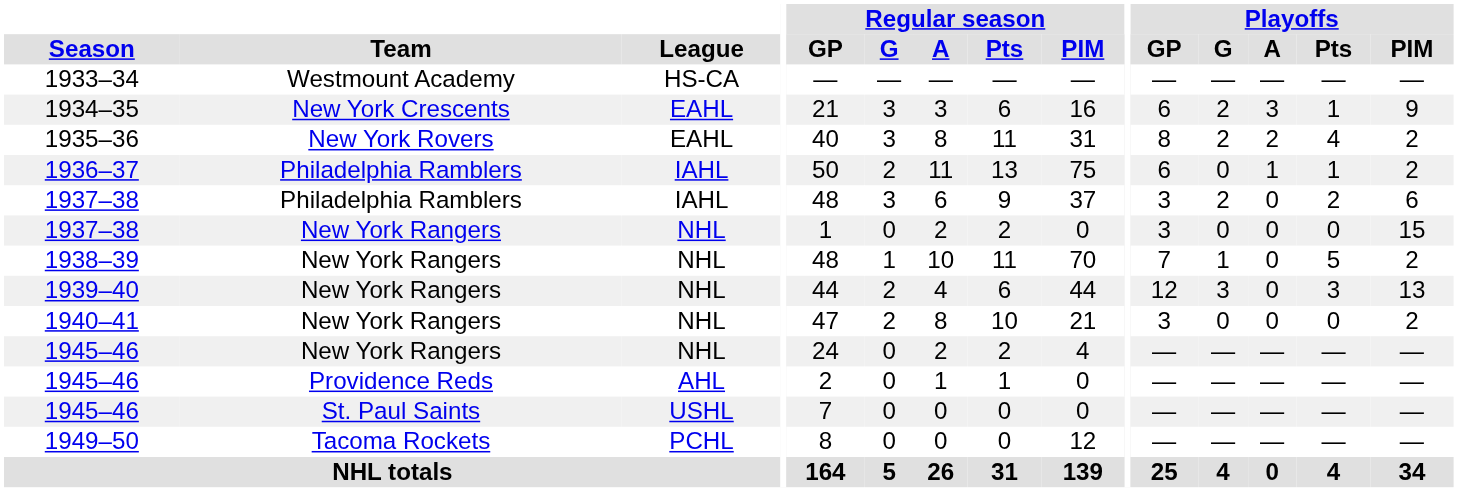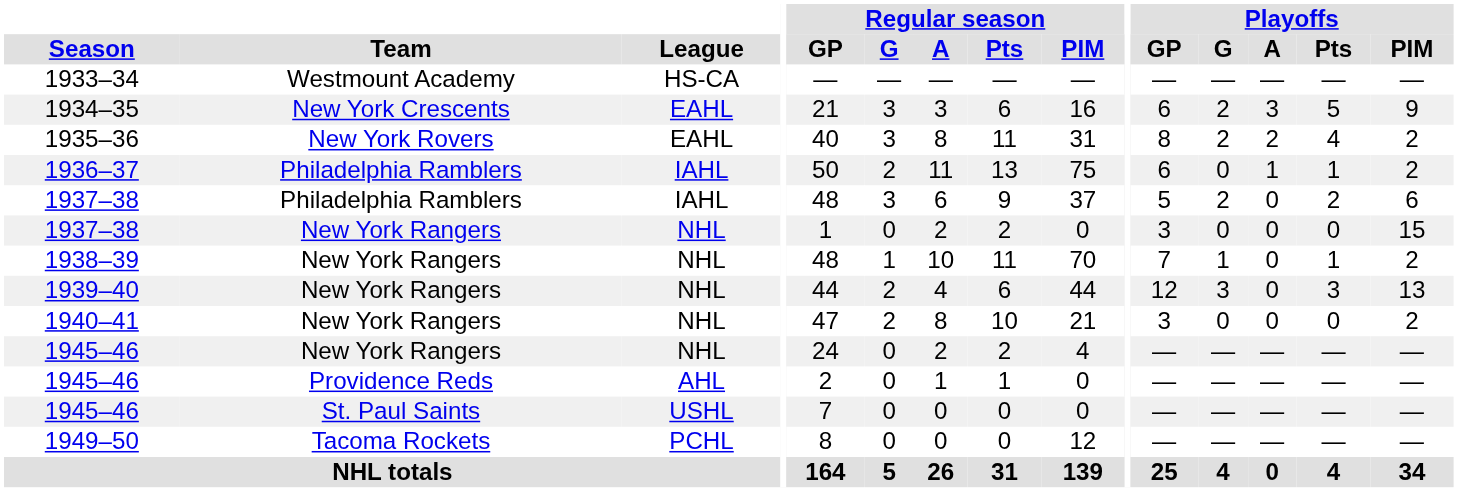 <table border="0" cellpadding="1" cellspacing="0" style="text-align:center; width:60em">
 <tr bgcolor="#e0e0e0">
 <th colspan="3" bgcolor="#ffffff"></th>
 <th rowspan="100" bgcolor="#ffffff"></th>
 <th colspan="5"><a href='#'>Regular season</a></th>
 <th rowspan="100" bgcolor="#ffffff"></th>
 <th colspan="5"><a href='#'>Playoffs</a></th>
 </tr>
 <tr bgcolor="#e0e0e0">
 <th><a href='#'>Season</a></th>
 <th>Team</th>
 <th>League</th>
 <th>GP</th>
 <th><a href='#'>G</a></th>
 <th><a href='#'>A</a></th>
 <th><a href='#'>Pts</a></th>
 <th><a href='#'>PIM</a></th>
 <th>GP</th>
 <th>G</th>
 <th>A</th>
 <th>Pts</th>
 <th>PIM</th>
 </tr>
 <tr>
 <td>1933–34</td>
 <td>Westmount Academy</td>
 <td>HS-CA</td>
 <td>—</td>
 <td>—</td>
 <td>—</td>
 <td>—</td>
 <td>—</td>
 <td>—</td>
 <td>—</td>
 <td>—</td>
 <td>—</td>
 <td>—</td>
 </tr>
 <tr bgcolor="#f0f0f0">
 <td>1934–35</td>
 <td><a href='#'>New York Crescents</a></td>
 <td><a href='#'>EAHL</a></td>
 <td>21</td>
 <td>3</td>
 <td>3</td>
 <td>6</td>
 <td>16</td>
 <td>6</td>
 <td>2</td>
 <td>3</td>
-<td>1</td>
+<td>5</td>
 <td>9</td>
 </tr>
 <tr>
 <td>1935–36</td>
 <td><a href='#'>New York Rovers</a></td>
 <td>EAHL</td>
 <td>40</td>
 <td>3</td>
 <td>8</td>
 <td>11</td>
 <td>31</td>
 <td>8</td>
 <td>2</td>
 <td>2</td>
 <td>4</td>
 <td>2</td>
 </tr>
 <tr bgcolor="#f0f0f0">
 <td><a href='#'>1936–37</a></td>
 <td><a href='#'>Philadelphia Ramblers</a></td>
 <td><a href='#'>IAHL</a></td>
 <td>50</td>
 <td>2</td>
 <td>11</td>
 <td>13</td>
 <td>75</td>
 <td>6</td>
 <td>0</td>
 <td>1</td>
 <td>1</td>
 <td>2</td>
 </tr>
 <tr>
 <td><a href='#'>1937–38</a></td>
 <td>Philadelphia Ramblers</td>
 <td>IAHL</td>
 <td>48</td>
 <td>3</td>
 <td>6</td>
 <td>9</td>
 <td>37</td>
-<td>3</td>
+<td>5</td>
 <td>2</td>
 <td>0</td>
 <td>2</td>
 <td>6</td>
 </tr>
 <tr bgcolor="#f0f0f0">
 <td><a href='#'>1937–38</a></td>
 <td><a href='#'>New York Rangers</a></td>
 <td><a href='#'>NHL</a></td>
 <td>1</td>
 <td>0</td>
 <td>2</td>
 <td>2</td>
 <td>0</td>
 <td>3</td>
 <td>0</td>
 <td>0</td>
 <td>0</td>
 <td>15</td>
 </tr>
 <tr>
 <td><a href='#'>1938–39</a></td>
 <td>New York Rangers</td>
 <td>NHL</td>
 <td>48</td>
 <td>1</td>
 <td>10</td>
 <td>11</td>
 <td>70</td>
 <td>7</td>
 <td>1</td>
 <td>0</td>
-<td>5</td>
+<td>1</td>
 <td>2</td>
 </tr>
 <tr bgcolor="#f0f0f0">
 <td><a href='#'>1939–40</a></td>
 <td>New York Rangers</td>
 <td>NHL</td>
 <td>44</td>
 <td>2</td>
 <td>4</td>
 <td>6</td>
 <td>44</td>
 <td>12</td>
 <td>3</td>
 <td>0</td>
 <td>3</td>
 <td>13</td>
 </tr>
 <tr>
 <td><a href='#'>1940–41</a></td>
 <td>New York Rangers</td>
 <td>NHL</td>
 <td>47</td>
 <td>2</td>
 <td>8</td>
 <td>10</td>
 <td>21</td>
 <td>3</td>
 <td>0</td>
 <td>0</td>
 <td>0</td>
 <td>2</td>
 </tr>
 <tr bgcolor="#f0f0f0">
 <td><a href='#'>1945–46</a></td>
 <td>New York Rangers</td>
 <td>NHL</td>
 <td>24</td>
 <td>0</td>
 <td>2</td>
 <td>2</td>
 <td>4</td>
 <td>—</td>
 <td>—</td>
 <td>—</td>
 <td>—</td>
 <td>—</td>
 </tr>
 <tr>
 <td><a href='#'>1945–46</a></td>
 <td><a href='#'>Providence Reds</a></td>
 <td><a href='#'>AHL</a></td>
 <td>2</td>
 <td>0</td>
 <td>1</td>
 <td>1</td>
 <td>0</td>
 <td>—</td>
 <td>—</td>
 <td>—</td>
 <td>—</td>
 <td>—</td>
 </tr>
 <tr bgcolor="#f0f0f0">
 <td><a href='#'>1945–46</a></td>
 <td><a href='#'>St. Paul Saints</a></td>
 <td><a href='#'>USHL</a></td>
 <td>7</td>
 <td>0</td>
 <td>0</td>
 <td>0</td>
 <td>0</td>
 <td>—</td>
 <td>—</td>
 <td>—</td>
 <td>—</td>
 <td>—</td>
 </tr>
 <tr>
 <td><a href='#'>1949–50</a></td>
 <td><a href='#'>Tacoma Rockets</a></td>
 <td><a href='#'>PCHL</a></td>
 <td>8</td>
 <td>0</td>
 <td>0</td>
 <td>0</td>
 <td>12</td>
 <td>—</td>
 <td>—</td>
 <td>—</td>
 <td>—</td>
 <td>—</td>
 </tr>
 <tr bgcolor="#e0e0e0">
 <th colspan="3">NHL totals</th>
 <th>164</th>
 <th>5</th>
 <th>26</th>
 <th>31</th>
 <th>139</th>
 <th>25</th>
 <th>4</th>
 <th>0</th>
 <th>4</th>
 <th>34</th>
 </tr>
 </table>
